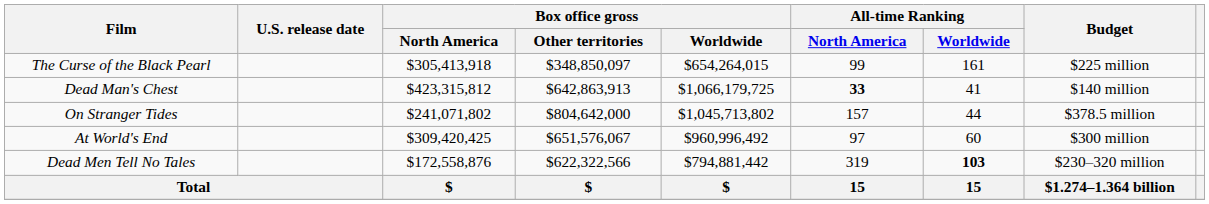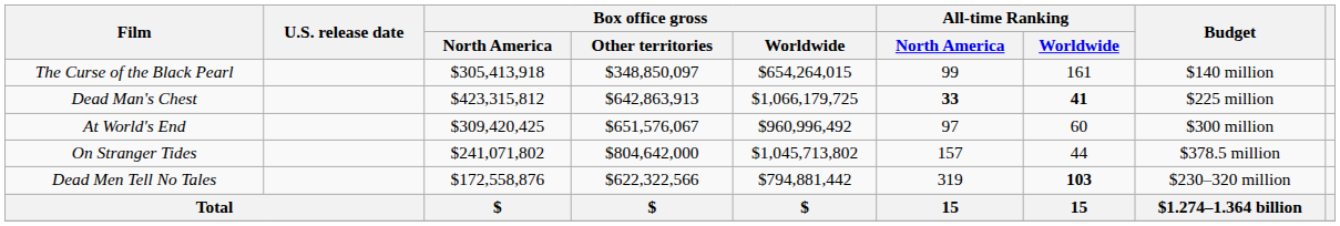 <table class="wikitable sortable" style="text-align: center" width=99%>
 <tr>
 <th rowspan="2">Film</th>
 <th rowspan="2">U.S. release date</th>
 <th colspan="3" text="wrap">Box office gross</th>
 <th scope="col" colspan="2" text="wrap" class=unsortable>All-time Ranking</th>
 <th rowspan="2">Budget</th>
 <th rowspan="2" class=unsortable></th>
 </tr>
 <tr>
 <th>North America</th>
 <th>Other territories</th>
 <th>Worldwide</th>
 <th class=unsortable><a href='#'>North America</a></th>
 <th class=unsortable><a href='#'>Worldwide</a></th>
 </tr>
 <tr>
 <td><em>The Curse of the Black Pearl</em></td>
 <td></td>
 <td>$305,413,918</td>
 <td>$348,850,097</td>
 <td>$654,264,015</td>
 <td>99</td>
 <td>161</td>
-<td>$225 million</td>
+<td>$140 million</td>
 <td></td>
 </tr>
 <tr>
 <td><em>Dead Man's Chest</em></td>
 <td></td>
 <td>$423,315,812</td>
 <td>$642,863,913</td>
 <td>$1,066,179,725</td>
 <td><strong>33</strong></td>
-<td>41</td>
-<td>$140 million</td>
+<td><strong>41</strong></td>
+<td>$225 million</td>
+<td></td>
+</tr>
+<tr>
+<td><em>At World's End</em></td>
+<td></td>
+<td>$309,420,425</td>
+<td>$651,576,067</td>
+<td>$960,996,492</td>
+<td>97</td>
+<td>60</td>
+<td>$300 million</td>
 <td></td>
 </tr>
 <tr>
 <td><em>On Stranger Tides</em></td>
 <td></td>
 <td>$241,071,802</td>
 <td>$804,642,000</td>
 <td>$1,045,713,802</td>
 <td>157</td>
 <td>44</td>
 <td>$378.5 million</td>
-<td></td>
-</tr>
-<tr>
-<td><em>At World's End</em></td>
-<td></td>
-<td>$309,420,425</td>
-<td>$651,576,067</td>
-<td>$960,996,492</td>
-<td>97</td>
-<td>60</td>
-<td>$300 million</td>
 <td></td>
 </tr>
 <tr>
 <td><em>Dead Men Tell No Tales</em></td>
 <td></td>
 <td>$172,558,876</td>
 <td>$622,322,566</td>
 <td>$794,881,442</td>
 <td>319</td>
 <td><strong>103</strong></td>
 <td>$230–320 million</td>
 <td></td>
 </tr>
 <tr>
 <th colspan="2" style="text-align:center;">Total</th>
 <th>$</th>
 <th>$</th>
 <th>$</th>
 <th>15</th>
 <th>15</th>
 <th>$1.274–1.364 billion</th>
 <th></th>
 </tr>
 <tr>
 </tr>
 </table>
